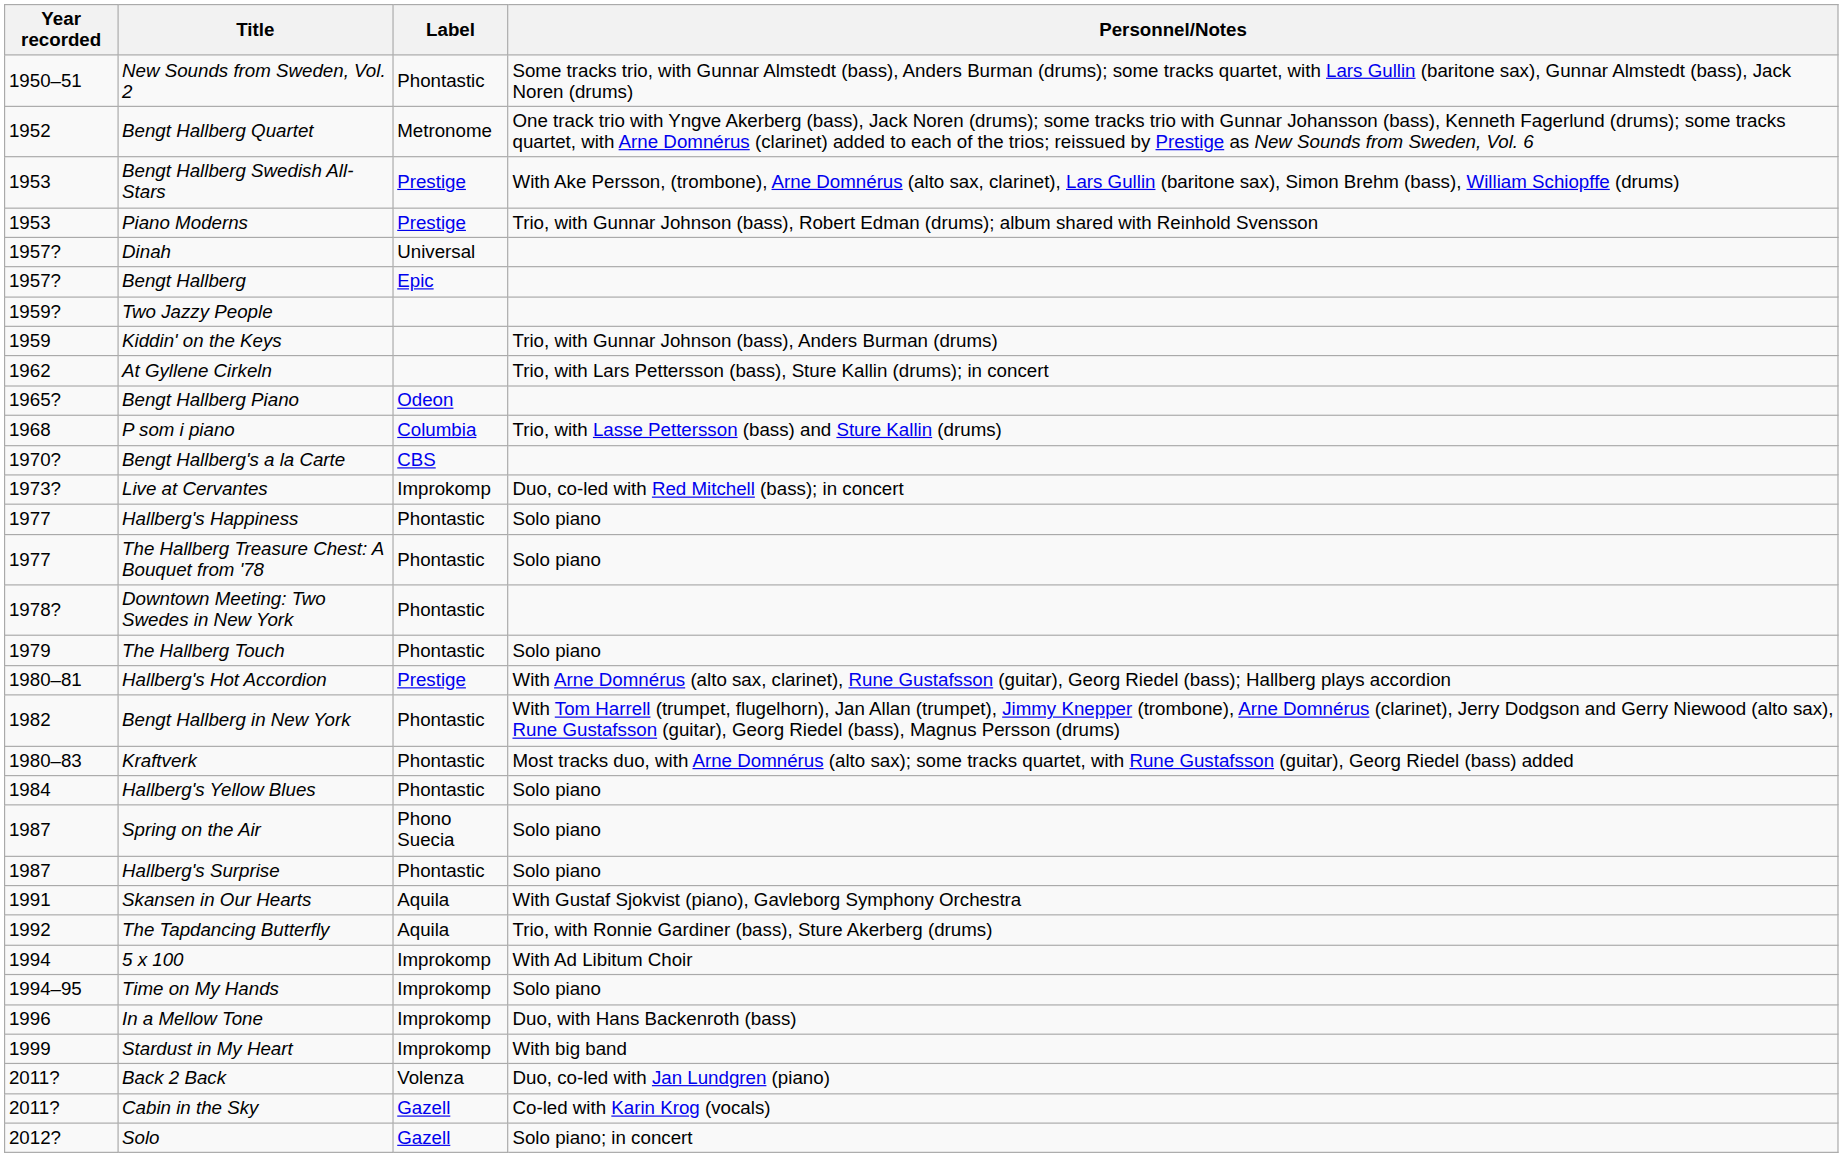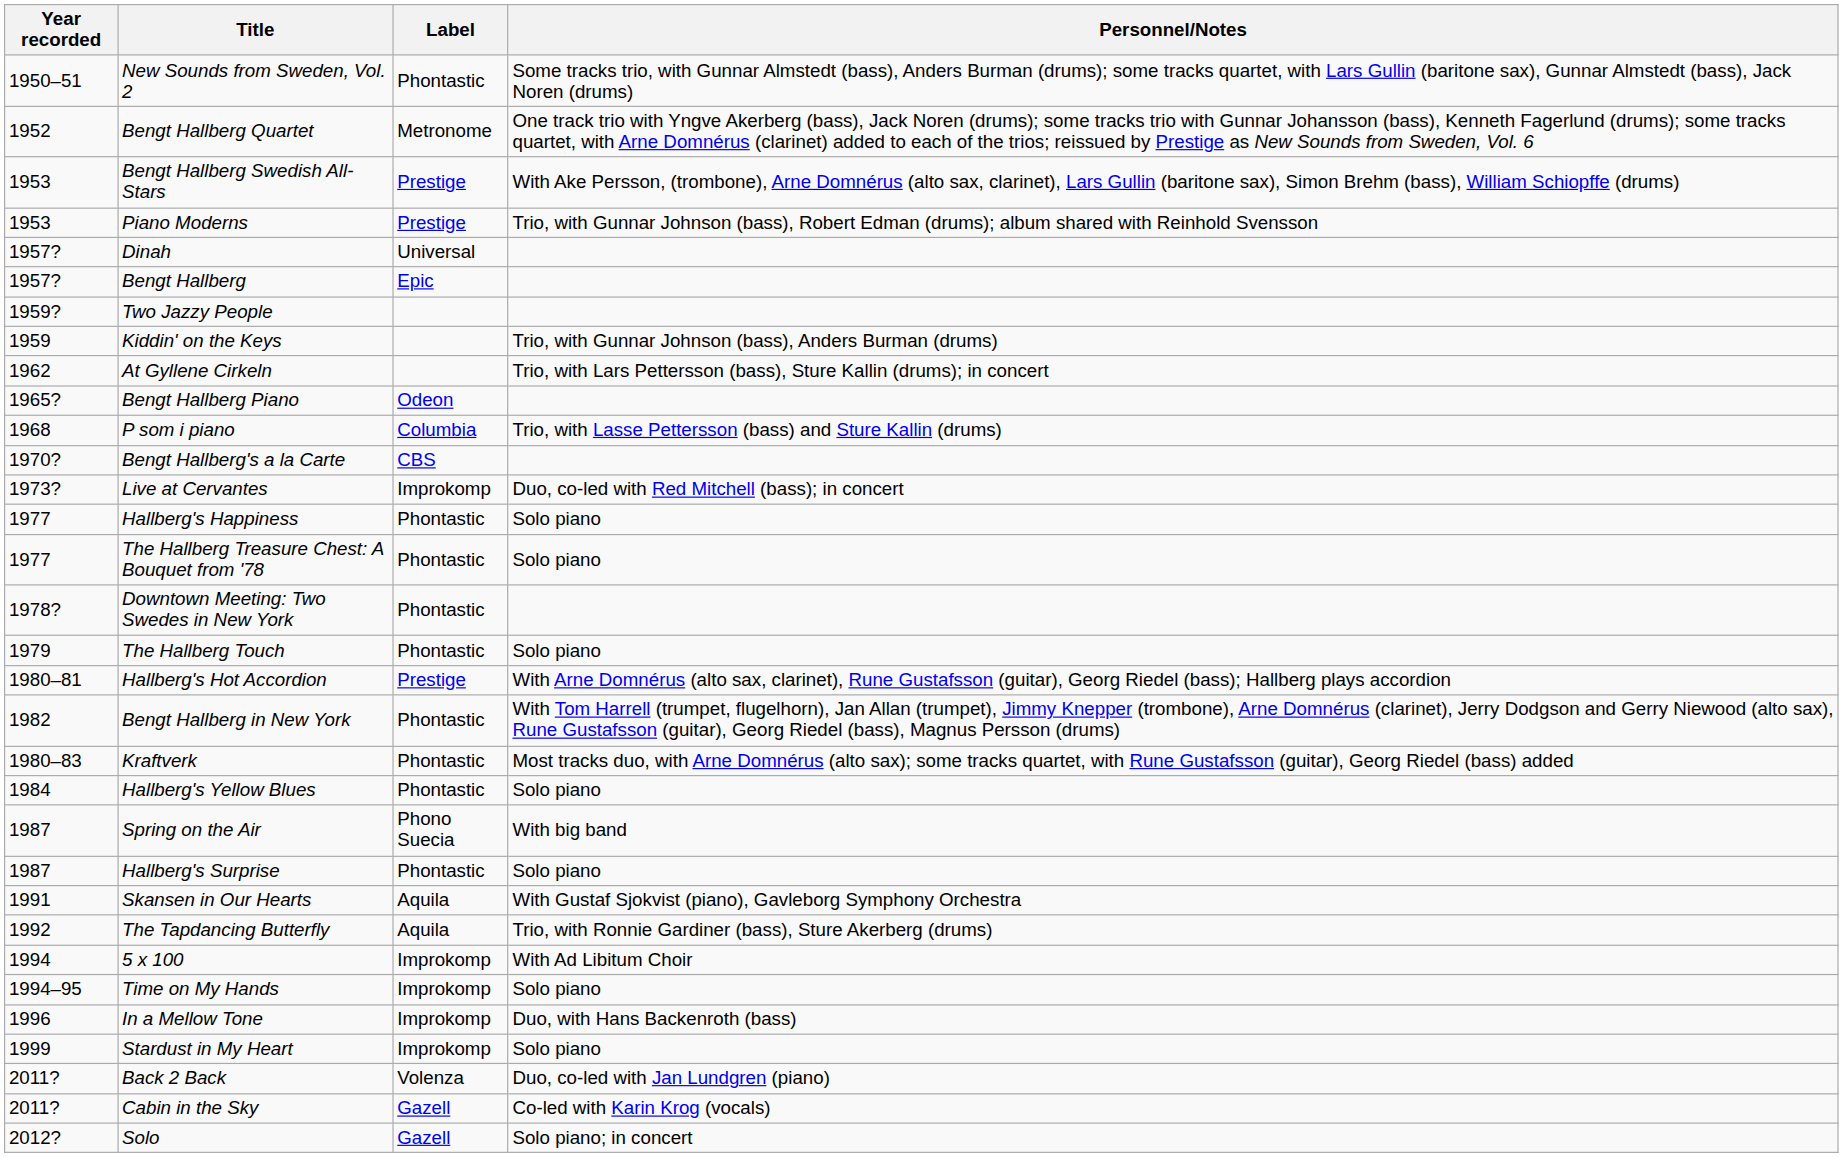 <table class="wikitable sortable">
 <tr>
 <th>Year recorded</th>
 <th>Title</th>
 <th>Label</th>
 <th>Personnel/Notes</th>
 </tr>
 <tr>
 <td>1950–51</td>
 <td><em>New Sounds from Sweden, Vol. 2</em></td>
 <td>Phontastic</td>
 <td>Some tracks trio, with Gunnar Almstedt (bass), Anders Burman (drums); some tracks quartet, with <a href='#'>Lars Gullin</a> (baritone sax), Gunnar Almstedt (bass), Jack Noren (drums)</td>
 </tr>
 <tr>
 <td>1952</td>
 <td><em>Bengt Hallberg Quartet</em></td>
 <td>Metronome</td>
 <td>One track trio with Yngve Akerberg (bass), Jack Noren (drums); some tracks trio with Gunnar Johansson (bass), Kenneth Fagerlund (drums); some tracks quartet, with <a href='#'>Arne Domnérus</a> (clarinet) added to each of the trios; reissued by <a href='#'>Prestige</a> as <em>New Sounds from Sweden, Vol. 6</em></td>
 </tr>
 <tr>
 <td>1953</td>
 <td><em>Bengt Hallberg Swedish All-Stars</em></td>
 <td><a href='#'>Prestige</a></td>
 <td>With Ake Persson, (trombone), <a href='#'>Arne Domnérus</a> (alto sax, clarinet), <a href='#'>Lars Gullin</a> (baritone sax), Simon Brehm (bass), <a href='#'>William Schiopffe</a> (drums)</td>
 </tr>
 <tr>
 <td>1953</td>
 <td><em>Piano Moderns</em></td>
 <td><a href='#'>Prestige</a></td>
 <td>Trio, with Gunnar Johnson (bass), Robert Edman (drums); album shared with Reinhold Svensson</td>
 </tr>
 <tr>
 <td>1957?</td>
 <td><em>Dinah</em></td>
 <td>Universal</td>
 <td></td>
 </tr>
 <tr>
 <td>1957?</td>
 <td><em>Bengt Hallberg</em></td>
 <td><a href='#'>Epic</a></td>
 <td></td>
 </tr>
 <tr>
 <td>1959?</td>
 <td><em>Two Jazzy People</em></td>
 <td></td>
 <td></td>
 </tr>
 <tr>
 <td>1959</td>
 <td><em>Kiddin' on the Keys</em></td>
 <td></td>
 <td>Trio, with Gunnar Johnson (bass), Anders Burman (drums)</td>
 </tr>
 <tr>
 <td>1962</td>
 <td><em>At Gyllene Cirkeln</em></td>
 <td></td>
 <td>Trio, with Lars Pettersson (bass), Sture Kallin (drums); in concert</td>
 </tr>
 <tr>
 <td>1965?</td>
 <td><em>Bengt Hallberg Piano</em></td>
 <td><a href='#'>Odeon</a></td>
 <td></td>
 </tr>
 <tr>
 <td>1968</td>
 <td><em>P som i piano</em></td>
 <td><a href='#'>Columbia</a></td>
 <td>Trio, with <a href='#'>Lasse Pettersson</a> (bass) and <a href='#'>Sture Kallin</a> (drums)</td>
 </tr>
 <tr>
 <td>1970?</td>
 <td><em>Bengt Hallberg's a la Carte</em></td>
 <td><a href='#'>CBS</a></td>
 <td></td>
 </tr>
 <tr>
 <td>1973?</td>
 <td><em>Live at Cervantes</em></td>
 <td>Improkomp</td>
 <td>Duo, co-led with <a href='#'>Red Mitchell</a> (bass); in concert</td>
 </tr>
 <tr>
 <td>1977</td>
 <td><em>Hallberg's Happiness</em></td>
 <td>Phontastic</td>
 <td>Solo piano</td>
 </tr>
 <tr>
 <td>1977</td>
 <td><em>The Hallberg Treasure Chest: A Bouquet from '78</em></td>
 <td>Phontastic</td>
 <td>Solo piano</td>
 </tr>
 <tr>
 <td>1978?</td>
 <td><em>Downtown Meeting: Two Swedes in New York</em></td>
 <td>Phontastic</td>
 <td></td>
 </tr>
 <tr>
 <td>1979</td>
 <td><em>The Hallberg Touch</em></td>
 <td>Phontastic</td>
 <td>Solo piano</td>
 </tr>
 <tr>
 <td>1980–81</td>
 <td><em>Hallberg's Hot Accordion</em></td>
 <td><a href='#'>Prestige</a></td>
 <td>With <a href='#'>Arne Domnérus</a> (alto sax, clarinet), <a href='#'>Rune Gustafsson</a> (guitar), Georg Riedel (bass); Hallberg plays accordion</td>
 </tr>
 <tr>
 <td>1982</td>
 <td><em>Bengt Hallberg in New York</em></td>
 <td>Phontastic</td>
 <td>With <a href='#'>Tom Harrell</a> (trumpet, flugelhorn), Jan Allan (trumpet), <a href='#'>Jimmy Knepper</a> (trombone), <a href='#'>Arne Domnérus</a> (clarinet), Jerry Dodgson and Gerry Niewood (alto sax), <a href='#'>Rune Gustafsson</a> (guitar), Georg Riedel (bass), Magnus Persson (drums)</td>
 </tr>
 <tr>
 <td>1980–83</td>
 <td><em>Kraftverk</em></td>
 <td>Phontastic</td>
 <td>Most tracks duo, with <a href='#'>Arne Domnérus</a> (alto sax); some tracks quartet, with <a href='#'>Rune Gustafsson</a> (guitar), Georg Riedel (bass) added</td>
 </tr>
 <tr>
 <td>1984</td>
 <td><em>Hallberg's Yellow Blues</em></td>
 <td>Phontastic</td>
 <td>Solo piano</td>
 </tr>
 <tr>
 <td>1987</td>
 <td><em>Spring on the Air</em></td>
 <td>Phono Suecia</td>
-<td>Solo piano</td>
+<td>With big band</td>
 </tr>
 <tr>
 <td>1987</td>
 <td><em>Hallberg's Surprise</em></td>
 <td>Phontastic</td>
 <td>Solo piano</td>
 </tr>
 <tr>
 <td>1991</td>
 <td><em>Skansen in Our Hearts</em></td>
 <td>Aquila</td>
 <td>With Gustaf Sjokvist (piano), Gavleborg Symphony Orchestra</td>
 </tr>
 <tr>
 <td>1992</td>
 <td><em>The Tapdancing Butterfly</em></td>
 <td>Aquila</td>
 <td>Trio, with Ronnie Gardiner (bass), Sture Akerberg (drums)</td>
 </tr>
 <tr>
 <td>1994</td>
 <td><em>5 x 100</em></td>
 <td>Improkomp</td>
 <td>With Ad Libitum Choir</td>
 </tr>
 <tr>
 <td>1994–95</td>
 <td><em>Time on My Hands</em></td>
 <td>Improkomp</td>
 <td>Solo piano</td>
 </tr>
 <tr>
 <td>1996</td>
 <td><em>In a Mellow Tone</em></td>
 <td>Improkomp</td>
 <td>Duo, with Hans Backenroth (bass)</td>
 </tr>
 <tr>
 <td>1999</td>
 <td><em>Stardust in My Heart</em></td>
 <td>Improkomp</td>
-<td>With big band</td>
+<td>Solo piano</td>
 </tr>
 <tr>
 <td>2011?</td>
 <td><em>Back 2 Back</em></td>
 <td>Volenza</td>
 <td>Duo, co-led with <a href='#'>Jan Lundgren</a> (piano)</td>
 </tr>
 <tr>
 <td>2011?</td>
 <td><em>Cabin in the Sky</em></td>
 <td><a href='#'>Gazell</a></td>
 <td>Co-led with <a href='#'>Karin Krog</a> (vocals)</td>
 </tr>
 <tr>
 <td>2012?</td>
 <td><em>Solo</em></td>
 <td><a href='#'>Gazell</a></td>
 <td>Solo piano; in concert</td>
 </tr>
 </table>
